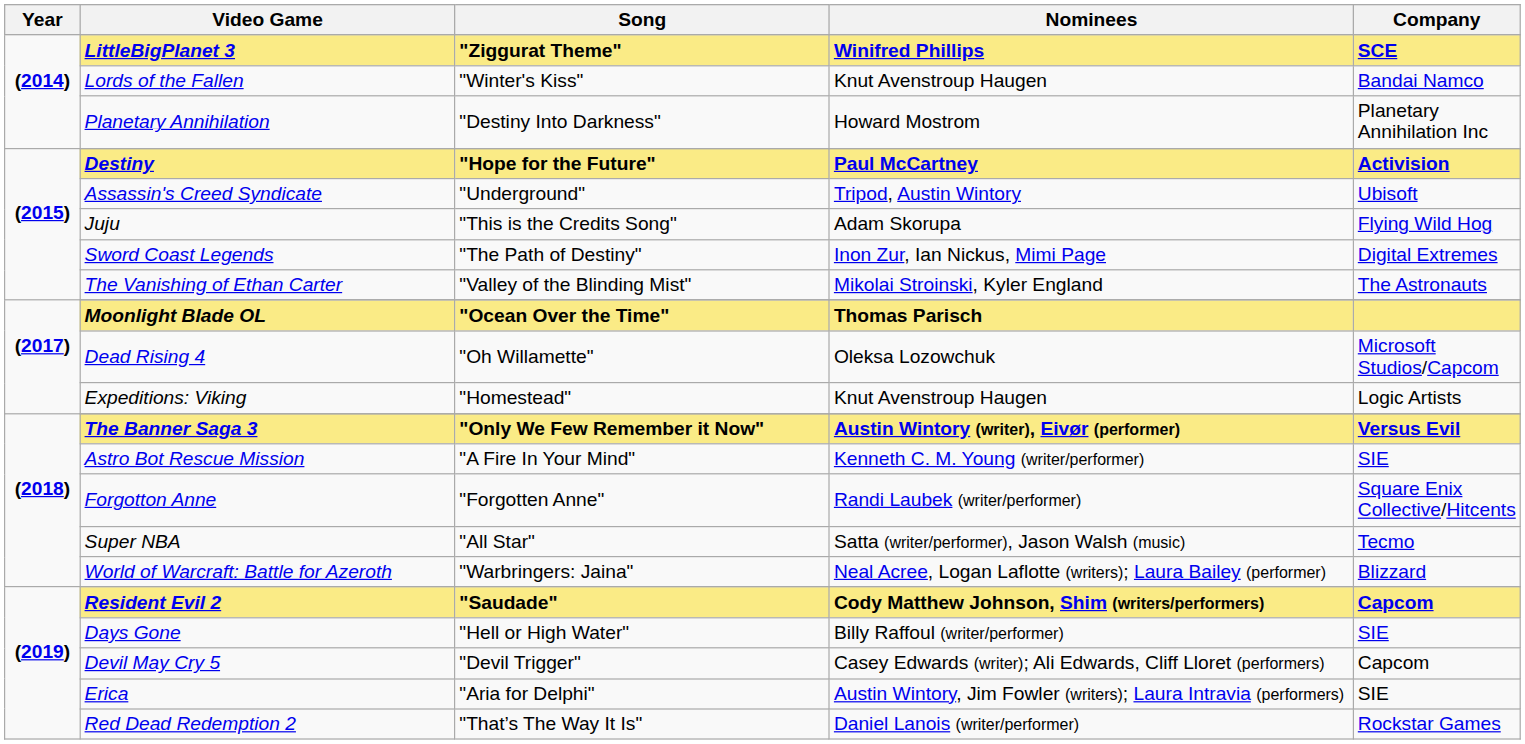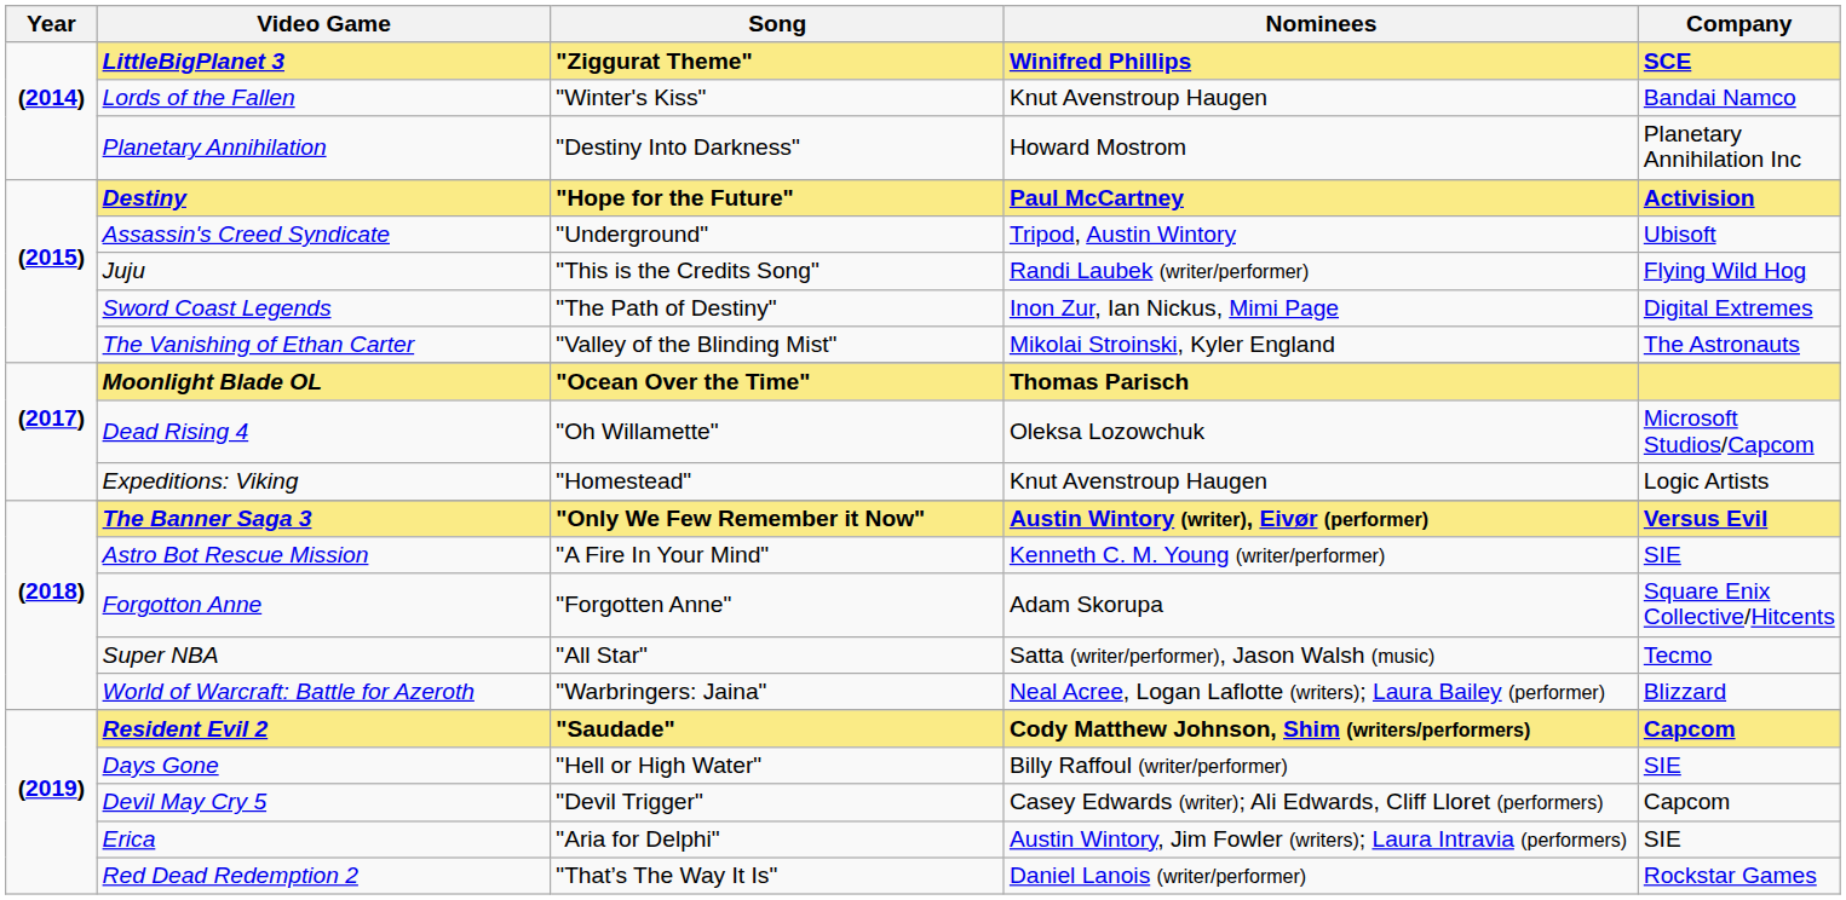 <table class="wikitable" style="width:100%">
 <tr bgcolor="#bebebe">
 <th width="5%">Year</th>
 <th width="25%">Video Game</th>
 <th width="25%">Song</th>
 <th width="35%">Nominees</th>
 <th width="25%">Company</th>
 </tr>
 <tr>
 <td rowspan=4 style="text-align:center"><strong>(<a href='#'>2014</a>)</strong><br> <br></td>
 </tr>
 <tr style="background:#FAEB86">
 <td><strong><em><a href='#'>LittleBigPlanet 3</a></em></strong></td>
 <td><strong>"Ziggurat Theme"</strong></td>
 <td><strong><a href='#'>Winifred Phillips</a></strong></td>
 <td><strong><a href='#'>SCE</a></strong></td>
 </tr>
 <tr>
 <td><em><a href='#'>Lords of the Fallen</a></em></td>
 <td>"Winter's Kiss"</td>
 <td>Knut Avenstroup Haugen</td>
 <td><a href='#'>Bandai Namco</a></td>
 </tr>
 <tr>
 <td><em><a href='#'>Planetary Annihilation</a></em></td>
 <td>"Destiny Into Darkness"</td>
 <td>Howard Mostrom</td>
 <td>Planetary Annihilation Inc</td>
 </tr>
 <tr>
 <td rowspan=6 style="text-align:center"><strong>(<a href='#'>2015</a>)</strong><br> <br></td>
 </tr>
 <tr style="background:#FAEB86">
 <td><strong><em><a href='#'>Destiny</a></em></strong></td>
 <td><strong>"Hope for the Future"</strong></td>
 <td><strong><a href='#'>Paul McCartney</a></strong></td>
 <td><strong><a href='#'>Activision</a></strong></td>
 </tr>
 <tr>
 <td><em><a href='#'>Assassin's Creed Syndicate</a></em></td>
 <td>"Underground"</td>
 <td><a href='#'>Tripod</a>, <a href='#'>Austin Wintory</a></td>
 <td><a href='#'>Ubisoft</a></td>
 </tr>
 <tr>
 <td><em>Juju</em></td>
 <td>"This is the Credits Song"</td>
-<td>Adam Skorupa</td>
+<td><a href='#'>Randi Laubek</a> <small>(writer/performer)</small></td>
 <td><a href='#'>Flying Wild Hog</a></td>
 </tr>
 <tr>
 <td><em><a href='#'>Sword Coast Legends</a></em></td>
 <td>"The Path of Destiny"</td>
 <td><a href='#'>Inon Zur</a>, Ian Nickus, <a href='#'>Mimi Page</a></td>
 <td><a href='#'>Digital Extremes</a></td>
 </tr>
 <tr>
 <td><em><a href='#'>The Vanishing of Ethan Carter</a></em></td>
 <td>"Valley of the Blinding Mist"</td>
 <td><a href='#'>Mikolai Stroinski</a>, Kyler England</td>
 <td><a href='#'>The Astronauts</a></td>
 </tr>
 <tr>
 <td rowspan=4 style="text-align:center"><strong>(<a href='#'>2017</a>)</strong><br> <br></td>
 </tr>
 <tr style="background:#FAEB86">
 <td><strong><em>Moonlight Blade OL</em></strong></td>
 <td><strong>"Ocean Over the Time"</strong></td>
 <td><strong>Thomas Parisch</strong></td>
 <td></td>
 </tr>
 <tr>
 <td><em><a href='#'>Dead Rising 4</a></em></td>
 <td>"Oh Willamette"</td>
 <td>Oleksa Lozowchuk</td>
 <td><a href='#'>Microsoft Studios</a>/<a href='#'>Capcom</a></td>
 </tr>
 <tr>
 <td><em>Expeditions: Viking</em></td>
 <td>"Homestead"</td>
 <td>Knut Avenstroup Haugen</td>
 <td>Logic Artists</td>
 </tr>
 <tr>
 <td rowspan=6 style="text-align:center"><strong>(<a href='#'>2018</a>)</strong><br> <br> </td>
 </tr>
 <tr style="background:#FAEB86">
 <td><strong><em><a href='#'>The Banner Saga 3</a></em></strong></td>
 <td><strong>"Only We Few Remember it Now"</strong></td>
 <td><strong><a href='#'>Austin Wintory</a> <small>(writer)</small>, <a href='#'>Eivør</a> <small>(performer)</small> </strong></td>
 <td><strong><a href='#'>Versus Evil</a></strong></td>
 </tr>
 <tr>
 <td><em><a href='#'>Astro Bot Rescue Mission</a></em></td>
 <td>"A Fire In Your Mind"</td>
 <td><a href='#'>Kenneth C. M. Young</a> <small>(writer/performer)</small></td>
 <td><a href='#'>SIE</a></td>
 </tr>
 <tr>
 <td><em><a href='#'>Forgotton Anne</a></em></td>
 <td>"Forgotten Anne"</td>
-<td><a href='#'>Randi Laubek</a> <small>(writer/performer)</small></td>
+<td>Adam Skorupa</td>
 <td><a href='#'>Square Enix Collective</a>/<a href='#'>Hitcents</a></td>
 </tr>
 <tr>
 <td><em>Super NBA</em></td>
 <td>"All Star"</td>
 <td>Satta <small>(writer/performer)</small>, Jason Walsh <small>(music)</small></td>
 <td><a href='#'>Tecmo</a></td>
 </tr>
 <tr>
 <td><em><a href='#'>World of Warcraft: Battle for Azeroth</a></em></td>
 <td>"Warbringers: Jaina"</td>
 <td><a href='#'>Neal Acree</a>, Logan Laflotte <small>(writers)</small>; <a href='#'>Laura Bailey</a> <small>(performer)</small></td>
 <td><a href='#'>Blizzard</a></td>
 </tr>
 <tr>
 <td rowspan=6 style="text-align:center"><strong>(<a href='#'>2019</a>)</strong><br> <br> </td>
 </tr>
 <tr style="background:#FAEB86">
 <td><strong><em><a href='#'>Resident Evil 2</a></em></strong></td>
 <td><strong>"Saudade"</strong></td>
 <td><strong>Cody Matthew Johnson, <a href='#'>Shim</a> <small>(writers/performers)</small></strong></td>
 <td><strong><a href='#'>Capcom</a></strong></td>
 </tr>
 <tr>
 <td><em><a href='#'>Days Gone</a></em></td>
 <td>"Hell or High Water"</td>
 <td>Billy Raffoul <small>(writer/performer)</small></td>
 <td><a href='#'>SIE</a></td>
 </tr>
 <tr>
 <td><em><a href='#'>Devil May Cry 5</a></em></td>
 <td>"Devil Trigger"</td>
 <td>Casey Edwards <small>(writer)</small>; Ali Edwards, Cliff Lloret <small>(performers)</small></td>
 <td>Capcom</td>
 </tr>
 <tr>
 <td><em><a href='#'>Erica</a></em></td>
 <td>"Aria for Delphi"</td>
 <td><a href='#'>Austin Wintory</a>, Jim Fowler <small>(writers)</small>; <a href='#'>Laura Intravia</a> <small>(performers)</small></td>
 <td>SIE</td>
 </tr>
 <tr>
 <td><em><a href='#'>Red Dead Redemption 2</a></em></td>
 <td>"That’s The Way It Is"</td>
 <td><a href='#'>Daniel Lanois</a> <small>(writer/performer)</small></td>
 <td><a href='#'>Rockstar Games</a></td>
 </tr>
 </table>
